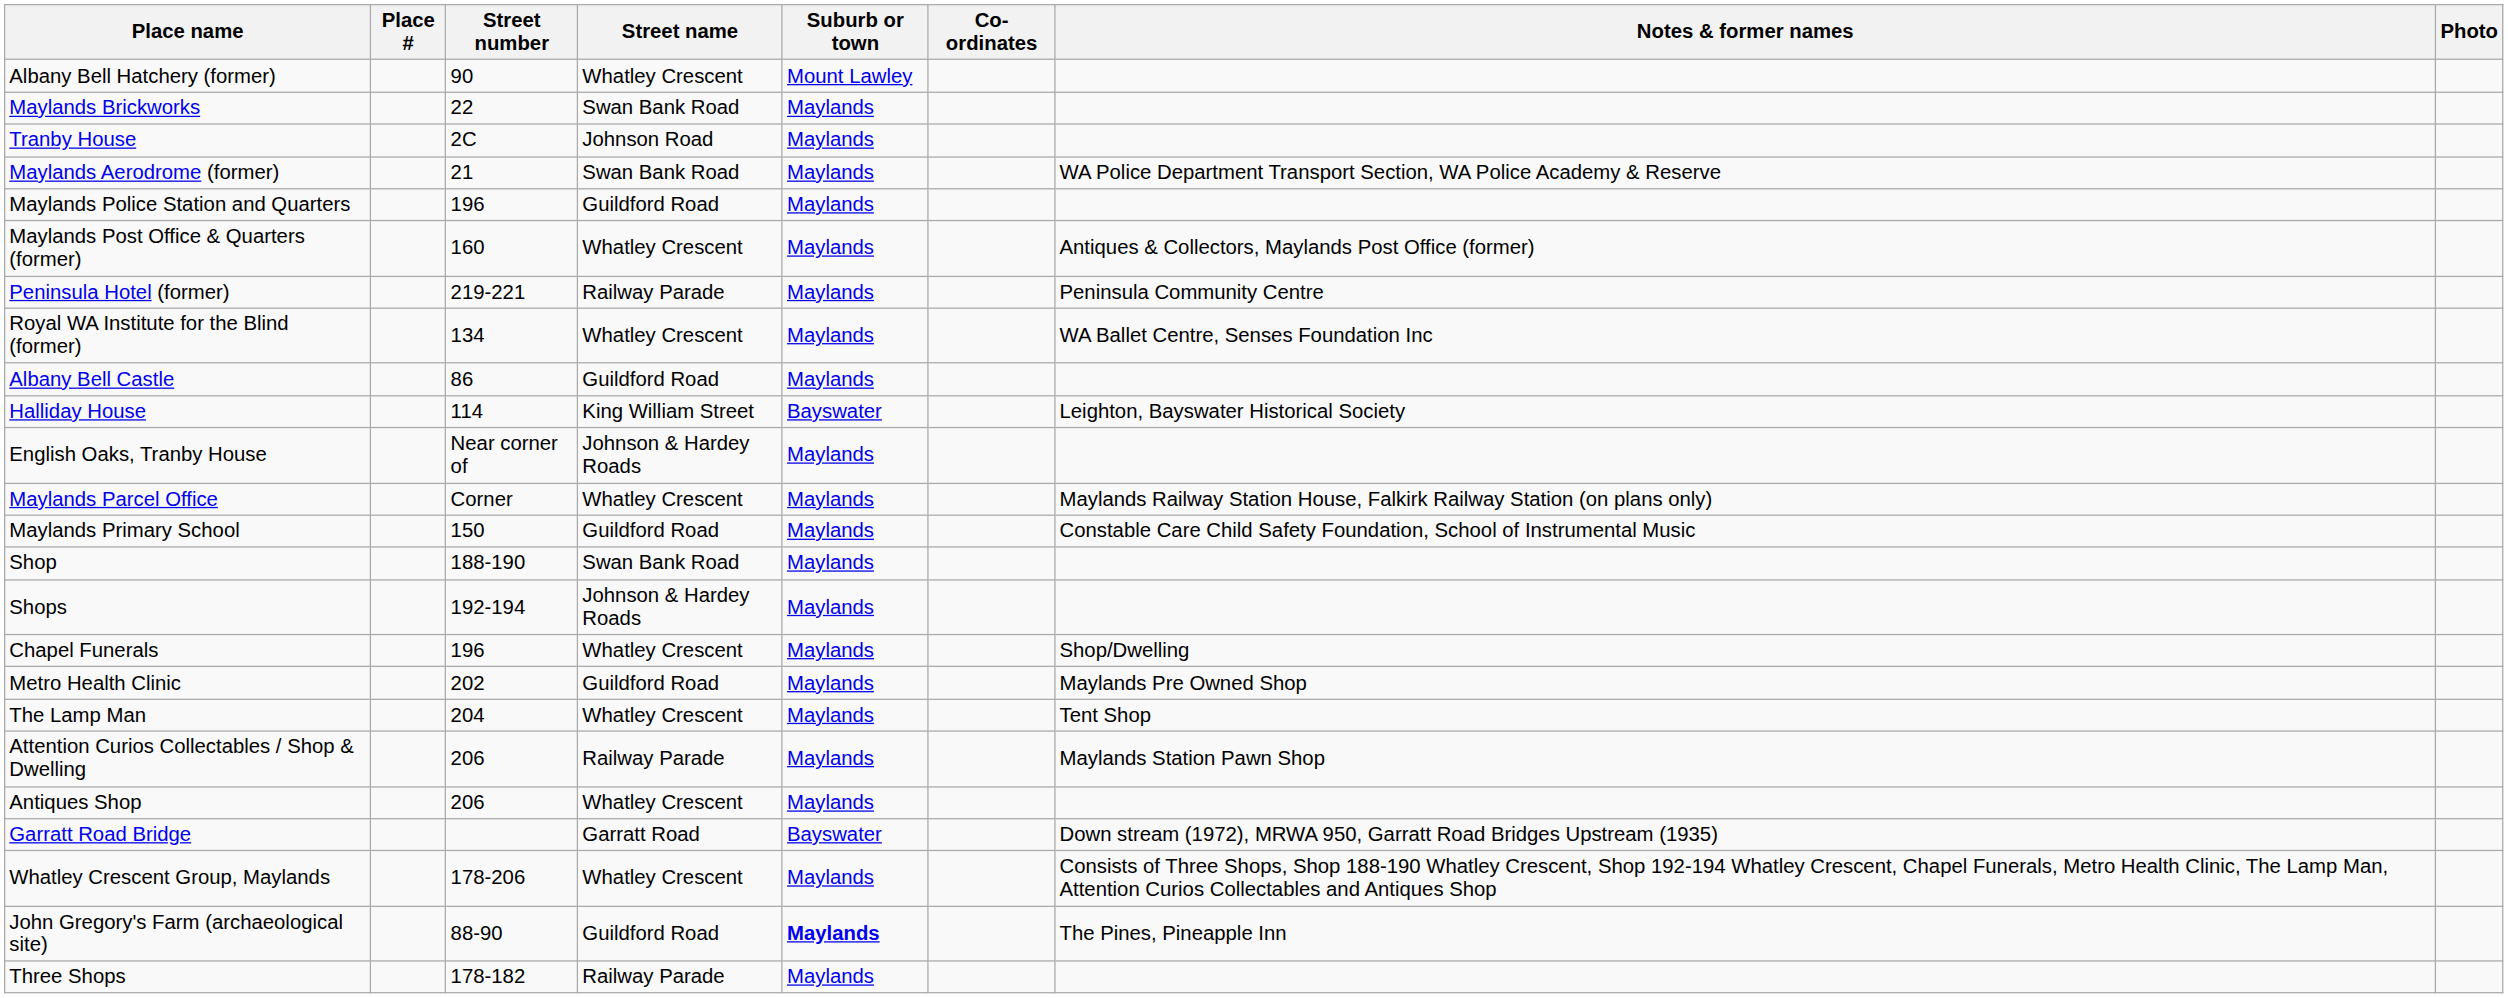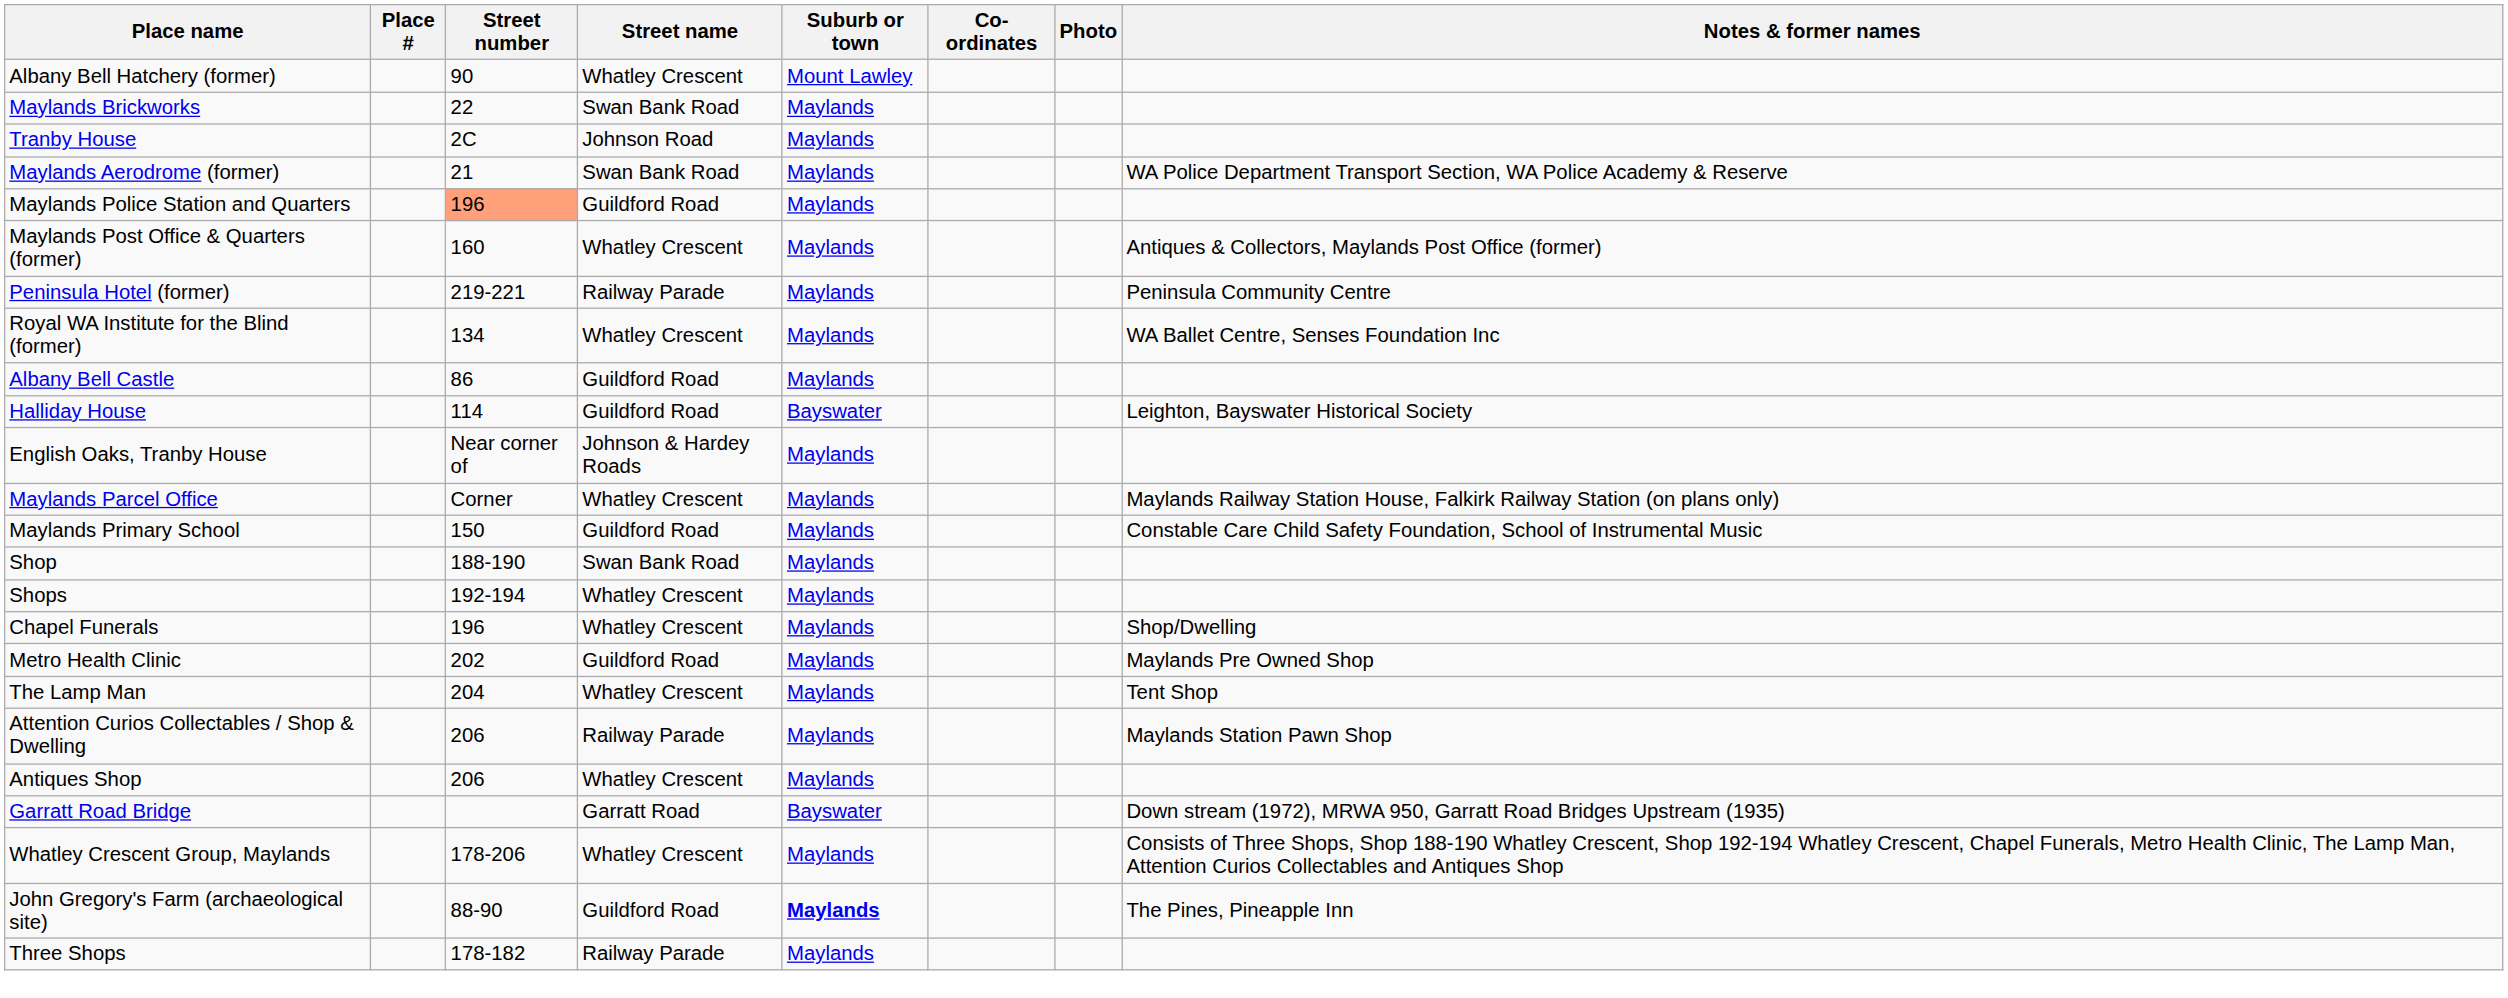 <table class="wikitable sortable">
 <tr>
 <th>Place name</th>
 <th>Place #</th>
 <th>Street number</th>
 <th>Street name</th>
 <th>Suburb or town</th>
 <th>Co-ordinates</th>
+<th class="unsortable">Photo</th>
 <th class="unsortable">Notes & former names</th>
-<th class="unsortable">Photo</th>
 </tr>
 <tr>
 <td>Albany Bell Hatchery (former)</td>
 <td></td>
 <td>90</td>
 <td>Whatley Crescent</td>
 <td><a href='#'>Mount Lawley</a></td>
 <td></td>
 <td></td>
 <td></td>
 </tr>
 <tr>
 <td><a href='#'>Maylands Brickworks</a></td>
 <td></td>
 <td>22</td>
 <td>Swan Bank Road</td>
 <td><a href='#'>Maylands</a></td>
 <td></td>
 <td></td>
 <td></td>
 </tr>
 <tr>
 <td><a href='#'>Tranby House</a></td>
 <td></td>
 <td>2C</td>
 <td>Johnson Road</td>
 <td><a href='#'>Maylands</a></td>
 <td></td>
 <td></td>
 <td></td>
 </tr>
 <tr>
 <td><a href='#'>Maylands Aerodrome</a> (former)</td>
 <td></td>
 <td>21</td>
 <td>Swan Bank Road</td>
 <td><a href='#'>Maylands</a></td>
 <td></td>
+<td></td>
 <td>WA Police Department Transport Section, WA Police Academy & Reserve</td>
-<td></td>
 </tr>
 <tr>
 <td>Maylands Police Station and Quarters</td>
 <td></td>
-<td>196</td>
+<td style="background: lightsalmon;">196</td>
 <td>Guildford Road</td>
 <td><a href='#'>Maylands</a></td>
 <td></td>
 <td></td>
 <td></td>
 </tr>
 <tr>
 <td>Maylands Post Office & Quarters (former)</td>
 <td></td>
 <td>160</td>
 <td>Whatley Crescent</td>
 <td><a href='#'>Maylands</a></td>
 <td></td>
+<td></td>
 <td>Antiques & Collectors, Maylands Post Office (former)</td>
-<td></td>
 </tr>
 <tr>
 <td><a href='#'>Peninsula Hotel</a> (former)</td>
 <td></td>
 <td>219-221</td>
 <td>Railway Parade</td>
 <td><a href='#'>Maylands</a></td>
 <td></td>
+<td></td>
 <td>Peninsula Community Centre</td>
-<td></td>
 </tr>
 <tr>
 <td>Royal WA Institute for the Blind (former)</td>
 <td></td>
 <td>134</td>
 <td>Whatley Crescent</td>
 <td><a href='#'>Maylands</a></td>
 <td></td>
+<td></td>
 <td>WA Ballet Centre, Senses Foundation Inc</td>
-<td></td>
 </tr>
 <tr>
 <td><a href='#'>Albany Bell Castle</a></td>
 <td></td>
 <td>86</td>
 <td>Guildford Road</td>
 <td><a href='#'>Maylands</a></td>
 <td></td>
 <td></td>
 <td></td>
 </tr>
 <tr>
 <td><a href='#'>Halliday House</a></td>
 <td></td>
 <td>114</td>
-<td>King William Street</td>
+<td>Guildford Road</td>
 <td><a href='#'>Bayswater</a></td>
 <td></td>
+<td></td>
 <td>Leighton, Bayswater Historical Society</td>
-<td></td>
 </tr>
 <tr>
 <td>English Oaks, Tranby House</td>
 <td></td>
 <td>Near corner of</td>
 <td>Johnson & Hardey Roads</td>
 <td><a href='#'>Maylands</a></td>
 <td></td>
 <td></td>
 <td></td>
 </tr>
 <tr>
 <td><a href='#'>Maylands Parcel Office</a></td>
 <td></td>
 <td>Corner</td>
 <td>Whatley Crescent</td>
 <td><a href='#'>Maylands</a></td>
 <td></td>
+<td></td>
 <td>Maylands Railway Station House, Falkirk Railway Station (on plans only)</td>
-<td></td>
 </tr>
 <tr>
 <td>Maylands Primary School</td>
 <td></td>
 <td>150</td>
 <td>Guildford Road</td>
 <td><a href='#'>Maylands</a></td>
 <td></td>
+<td></td>
 <td>Constable Care Child Safety Foundation, School of Instrumental Music</td>
-<td></td>
 </tr>
 <tr>
 <td>Shop</td>
 <td></td>
 <td>188-190</td>
 <td>Swan Bank Road</td>
 <td><a href='#'>Maylands</a></td>
 <td></td>
 <td></td>
 <td></td>
 </tr>
 <tr>
 <td>Shops</td>
 <td></td>
 <td>192-194</td>
-<td>Johnson & Hardey Roads</td>
+<td>Whatley Crescent</td>
 <td><a href='#'>Maylands</a></td>
 <td></td>
 <td></td>
 <td></td>
 </tr>
 <tr>
 <td>Chapel Funerals</td>
 <td></td>
 <td>196</td>
 <td>Whatley Crescent</td>
 <td><a href='#'>Maylands</a></td>
 <td></td>
+<td></td>
 <td>Shop/Dwelling</td>
-<td></td>
 </tr>
 <tr>
 <td>Metro Health Clinic</td>
 <td></td>
 <td>202</td>
 <td>Guildford Road</td>
 <td><a href='#'>Maylands</a></td>
 <td></td>
+<td></td>
 <td>Maylands Pre Owned Shop</td>
-<td></td>
 </tr>
 <tr>
 <td>The Lamp Man</td>
 <td></td>
 <td>204</td>
 <td>Whatley Crescent</td>
 <td><a href='#'>Maylands</a></td>
 <td></td>
+<td></td>
 <td>Tent Shop</td>
-<td></td>
 </tr>
 <tr>
 <td>Attention Curios Collectables / Shop & Dwelling</td>
 <td></td>
 <td>206</td>
 <td>Railway Parade</td>
 <td><a href='#'>Maylands</a></td>
 <td></td>
+<td></td>
 <td>Maylands Station Pawn Shop</td>
-<td></td>
 </tr>
 <tr>
 <td>Antiques Shop</td>
 <td></td>
 <td>206</td>
 <td>Whatley Crescent</td>
 <td><a href='#'>Maylands</a></td>
 <td></td>
 <td></td>
 <td></td>
 </tr>
 <tr>
 <td><a href='#'>Garratt Road Bridge</a></td>
 <td></td>
 <td></td>
 <td>Garratt Road</td>
 <td><a href='#'>Bayswater</a></td>
 <td></td>
+<td></td>
 <td>Down stream (1972), MRWA 950, Garratt Road Bridges Upstream (1935)</td>
-<td></td>
 </tr>
 <tr>
 <td>Whatley Crescent Group, Maylands</td>
 <td></td>
 <td>178-206</td>
 <td>Whatley Crescent</td>
 <td><a href='#'>Maylands</a></td>
 <td></td>
+<td></td>
 <td>Consists of Three Shops, Shop 188-190 Whatley Crescent, Shop 192-194 Whatley Crescent, Chapel Funerals, Metro Health Clinic, The Lamp Man, Attention Curios Collectables and Antiques Shop</td>
-<td></td>
 </tr>
 <tr>
 <td>John Gregory's Farm (archaeological site)</td>
 <td></td>
 <td>88-90</td>
 <td>Guildford Road</td>
 <td><strong><a href='#'>Maylands</a></strong></td>
 <td></td>
+<td></td>
 <td>The Pines, Pineapple Inn</td>
-<td></td>
 </tr>
 <tr>
 <td>Three Shops</td>
 <td></td>
 <td>178-182</td>
 <td>Railway Parade</td>
 <td><a href='#'>Maylands</a></td>
 <td></td>
 <td></td>
 <td></td>
 </tr>
 </table>
